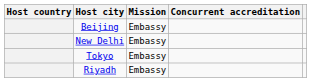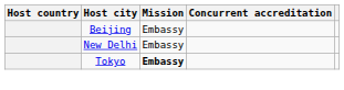 <table class="wikitable plainrowheaders" style="text-align:center;">
 <tr>
 <th scope="col">Host country</th>
 <th scope="col">Host city</th>
 <th scope="col">Mission</th>
 <th scope="col">Concurrent accreditation</th>
 <th scope="col"></th>
 </tr>
 <tr>
 <th scope="row"></th>
 <td><a href='#'>Beijing</a></td>
 <td>Embassy</td>
 <td></td>
 <td></td>
 </tr>
 <tr>
 <th scope="row"></th>
 <td><a href='#'>New Delhi</a></td>
 <td>Embassy</td>
 <td></td>
 <td></td>
 </tr>
 <tr>
 <th scope="row"></th>
 <td><a href='#'>Tokyo</a></td>
-<td>Embassy</td>
-<td></td>
-<td></td>
-</tr>
-<tr>
-<th scope="row"></th>
-<td><a href='#'>Riyadh</a></td>
-<td>Embassy</td>
+<td><strong>Embassy</strong></td>
 <td></td>
 <td></td>
 </tr>
 </table>
